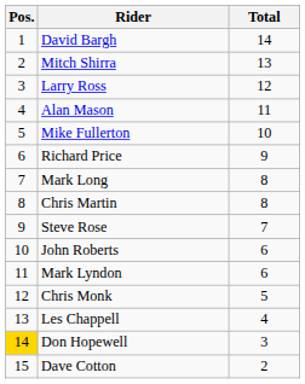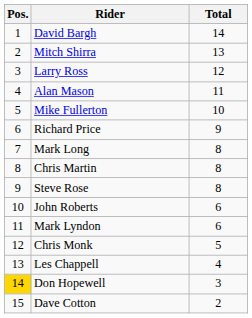 <table class=wikitable>
 <tr>
 <th width=25px>Pos.</th>
 <th width=200px>Rider</th>
 <th width=70px>Total</th>
 </tr>
 <tr align=center >
 <td>1</td>
 <td align=left><a href='#'>David Bargh</a></td>
 <td>14</td>
 </tr>
 <tr align=center >
 <td>2</td>
 <td align=left><a href='#'>Mitch Shirra</a></td>
 <td>13</td>
 </tr>
 <tr align=center >
 <td>3</td>
 <td align=left><a href='#'>Larry Ross</a></td>
 <td>12</td>
 </tr>
 <tr align=center >
 <td>4</td>
 <td align=left><a href='#'>Alan Mason</a></td>
 <td>11</td>
 </tr>
 <tr align=center>
 <td>5</td>
 <td align=left><a href='#'>Mike Fullerton</a></td>
 <td>10</td>
 </tr>
 <tr align=center>
 <td>6</td>
 <td align=left>Richard Price</td>
 <td>9</td>
 </tr>
 <tr align=center>
 <td>7</td>
 <td align=left>Mark Long</td>
 <td>8</td>
 </tr>
 <tr align=center>
 <td>8</td>
 <td align=left>Chris Martin</td>
 <td>8</td>
 </tr>
 <tr align=center>
 <td>9</td>
 <td align=left>Steve Rose</td>
-<td>7</td>
+<td>8</td>
 </tr>
 <tr align=center>
 <td>10</td>
 <td align=left>John Roberts</td>
 <td>6</td>
 </tr>
 <tr align=center>
 <td>11</td>
 <td align=left>Mark Lyndon</td>
 <td>6</td>
 </tr>
 <tr align=center>
 <td>12</td>
 <td align=left>Chris Monk</td>
 <td>5</td>
 </tr>
 <tr align=center>
 <td>13</td>
 <td align=left>Les Chappell</td>
 <td>4</td>
 </tr>
 <tr align=center>
 <td style="background: gold;">14</td>
 <td align=left>Don Hopewell</td>
 <td>3</td>
 </tr>
 <tr align=center>
 <td>15</td>
 <td align=left>Dave Cotton</td>
 <td>2</td>
 </tr>
 </table>
